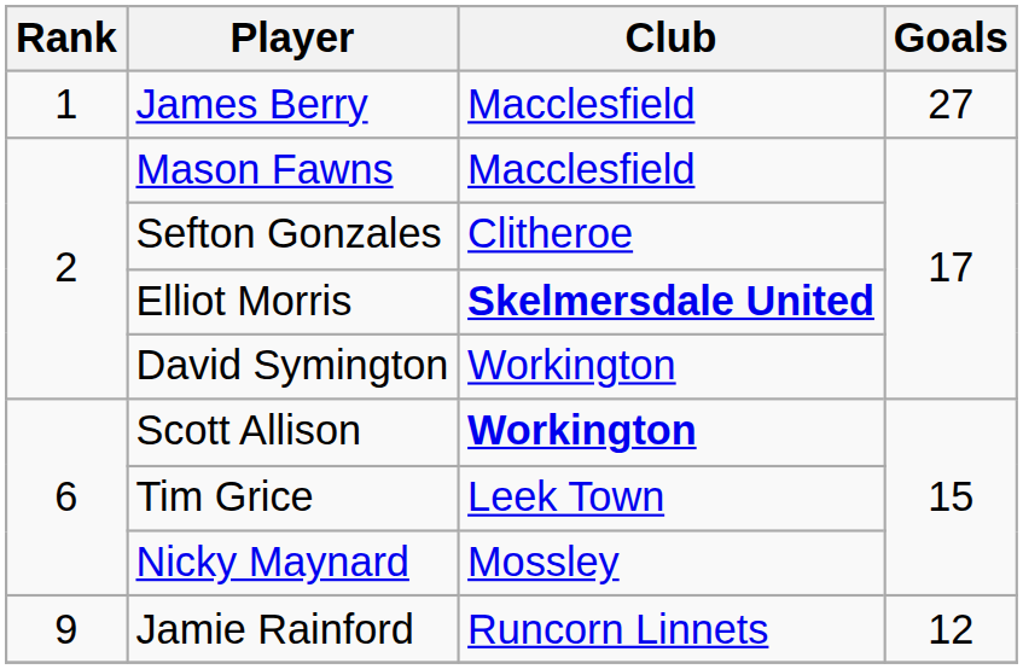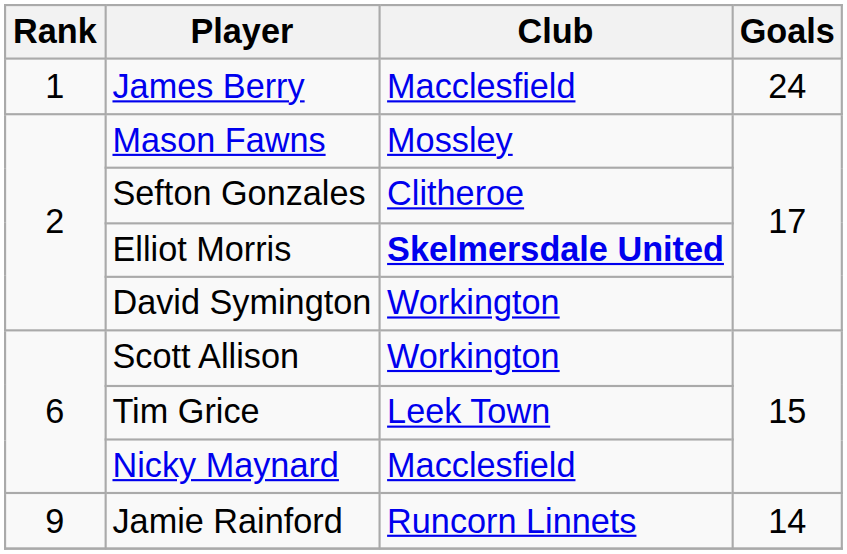 <table class="wikitable" style="text-align:center">
 <tr>
 <th>Rank</th>
 <th>Player</th>
 <th>Club</th>
 <th>Goals</th>
 </tr>
 <tr>
 <td rowspan="1">1</td>
 <td align="left"><a href='#'>James Berry</a></td>
 <td align="left"><a href='#'>Macclesfield</a></td>
-<td rowspan="1">27</td>
+<td rowspan="1">24</td>
 </tr>
 <tr>
 <td rowspan="4">2</td>
 <td align="left"><a href='#'>Mason Fawns</a></td>
-<td align="left"><a href='#'>Macclesfield</a></td>
+<td align="left"><a href='#'>Mossley</a></td>
 <td rowspan="4">17</td>
 </tr>
 <tr>
 <td align="left">Sefton Gonzales</td>
 <td align="left"><a href='#'>Clitheroe</a></td>
 </tr>
 <tr>
 <td align="left">Elliot Morris</td>
 <td align="left"><strong><a href='#'>Skelmersdale United</a></strong></td>
 </tr>
 <tr>
 <td align="left">David Symington</td>
 <td align="left"><a href='#'>Workington</a></td>
 </tr>
 <tr>
 <td rowspan="3">6</td>
 <td align="left">Scott Allison</td>
-<td align="left"><strong><a href='#'>Workington</a></strong></td>
+<td align="left"><a href='#'>Workington</a></td>
 <td rowspan="3">15</td>
 </tr>
 <tr>
 <td align="left">Tim Grice</td>
 <td align="left"><a href='#'>Leek Town</a></td>
 </tr>
 <tr>
 <td align="left"><a href='#'>Nicky Maynard</a></td>
-<td align="left"><a href='#'>Mossley</a></td>
+<td align="left"><a href='#'>Macclesfield</a></td>
 </tr>
 <tr>
 <td rowspan="1">9</td>
 <td align="left">Jamie Rainford</td>
 <td align="left"><a href='#'>Runcorn Linnets</a></td>
-<td rowspan="1">12</td>
+<td rowspan="1">14</td>
 </tr>
 <tr>
 </tr>
 </table>
